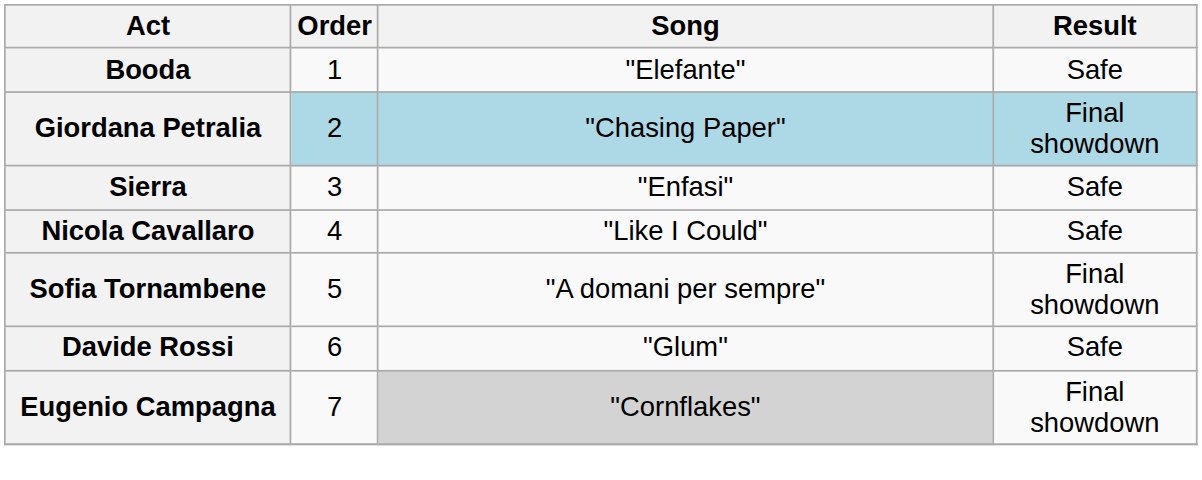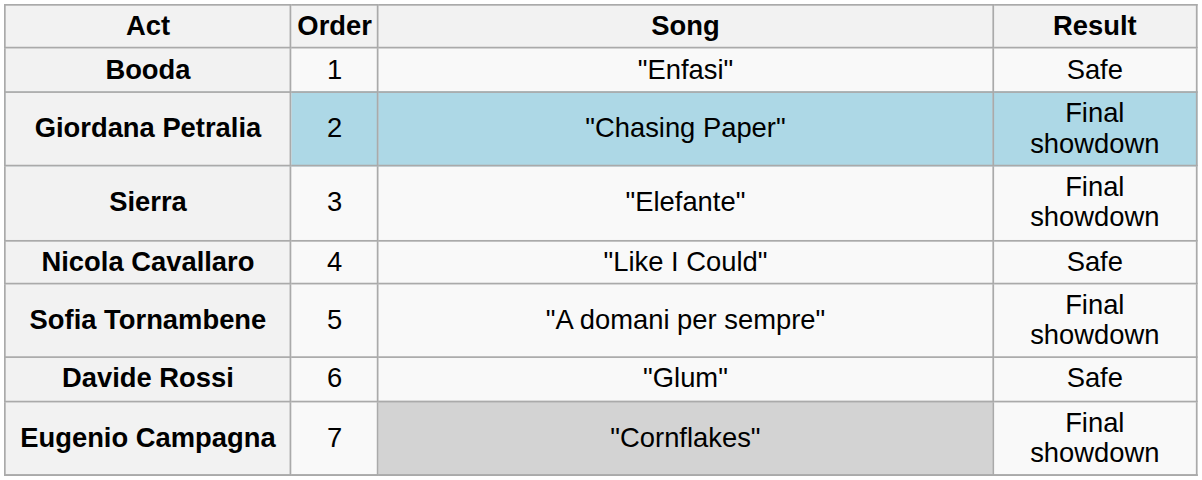 <table class="wikitable plainrowheaders" style="text-align:center;">
 <tr>
 <th scope="col" style="width:10em;">Act</th>
 <th scope="col">Order</th>
 <th scope="col" style="width:22em;">Song</th>
 <th scope="col" style="width:7em;">Result</th>
 </tr>
 <tr>
 <th scope="row">Booda</th>
 <td>1</td>
-<td>"Elefante"</td>
+<td>"Enfasi"</td>
 <td>Safe</td>
 </tr>
 <tr style="background:lightblue">
 <th scope="row">Giordana Petralia</th>
 <td>2</td>
 <td>"Chasing Paper"</td>
 <td>Final showdown</td>
 </tr>
 <tr>
 <th scope="row">Sierra</th>
 <td>3</td>
-<td>"Enfasi"</td>
-<td>Safe</td>
+<td>"Elefante"</td>
+<td>Final showdown</td>
 </tr>
 <tr>
 <th scope="row">Nicola Cavallaro</th>
 <td>4</td>
 <td>"Like I Could"</td>
 <td>Safe</td>
 </tr>
 <tr>
 <th scope="row">Sofia Tornambene</th>
 <td>5</td>
 <td>"A domani per sempre"</td>
 <td>Final showdown</td>
 </tr>
 <tr>
 <th scope="row">Davide Rossi</th>
 <td>6</td>
 <td>"Glum"</td>
 <td>Safe</td>
 </tr>
 <tr>
 <th scope="row">Eugenio Campagna</th>
 <td>7</td>
 <td style="background: lightgrey;">"Cornflakes"</td>
 <td>Final showdown</td>
 </tr>
 <tr>
 </tr>
 </table>
